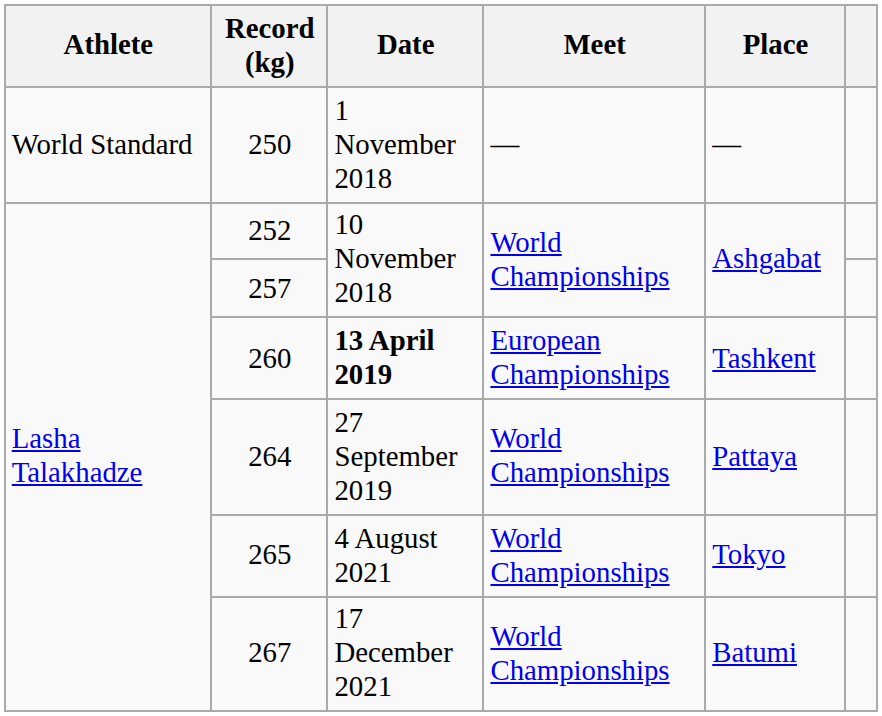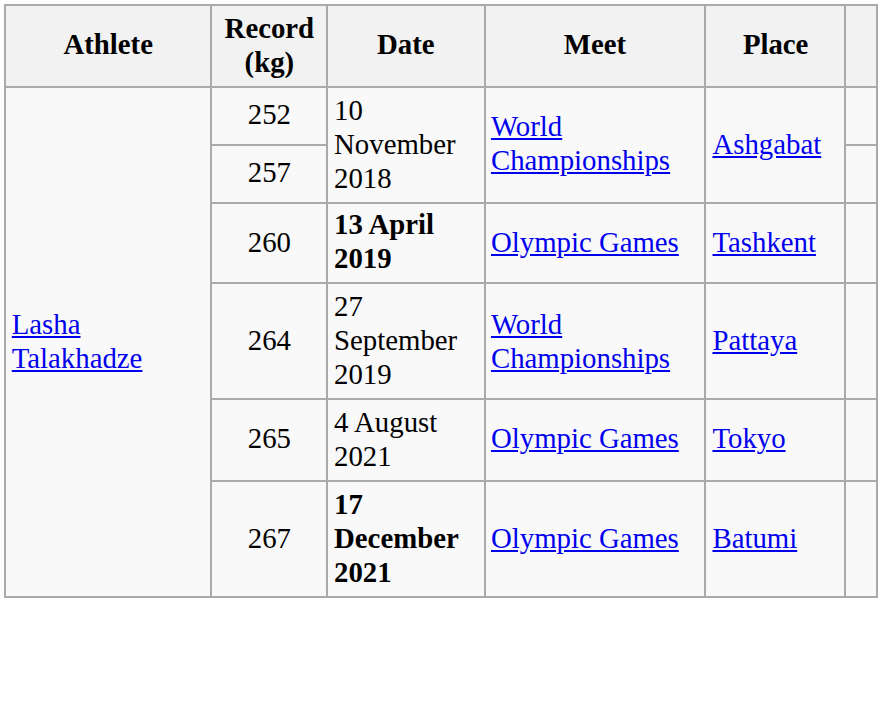 <table class="wikitable" style="font-size:90%; width: 70%;">
 <tr>
 <th width=20%>Athlete</th>
 <th width=8%>Record (kg)</th>
 <th width=12%>Date</th>
 <th width=18%>Meet</th>
 <th width=11%>Place</th>
 <th width=3%></th>
-</tr>
-<tr>
-<td>World Standard</td>
-<td align="center">250</td>
-<td>1 November 2018</td>
-<td>—</td>
-<td>—</td>
-<td></td>
 </tr>
 <tr>
 <td rowspan="6"> <a href='#'>Lasha Talakhadze</a></td>
 <td align="center">252</td>
 <td rowspan=2>10 November 2018</td>
 <td rowspan=2><a href='#'>World Championships</a></td>
 <td rowspan=2><a href='#'>Ashgabat</a></td>
 <td></td>
 </tr>
 <tr>
 <td align="center">257</td>
 <td></td>
 </tr>
 <tr>
 <td align="center">260</td>
 <td><strong>13 April 2019</strong></td>
-<td><a href='#'>European Championships</a></td>
+<td><a href='#'>Olympic Games</a></td>
 <td><a href='#'>Tashkent</a></td>
 <td></td>
 </tr>
 <tr>
 <td align="center">264</td>
 <td>27 September 2019</td>
 <td><a href='#'>World Championships</a></td>
 <td><a href='#'>Pattaya</a></td>
 <td></td>
 </tr>
 <tr>
 <td align="center">265</td>
 <td>4 August 2021</td>
-<td><a href='#'>World Championships</a></td>
+<td><a href='#'>Olympic Games</a></td>
 <td><a href='#'>Tokyo</a></td>
 <td></td>
 </tr>
 <tr>
 <td align="center">267</td>
-<td>17 December 2021</td>
-<td><a href='#'>World Championships</a></td>
+<td><strong>17 December 2021</strong></td>
+<td><a href='#'>Olympic Games</a></td>
 <td><a href='#'>Batumi</a></td>
 <td></td>
 </tr>
 </table>
